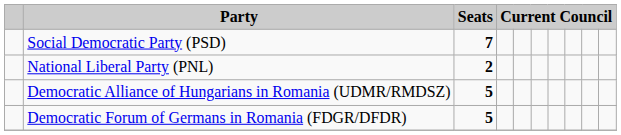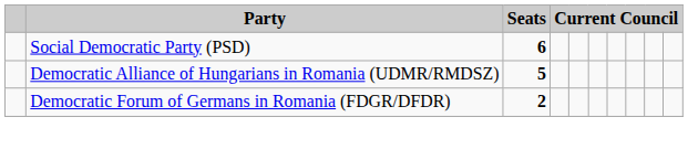 <table class="wikitable">
 <tr>
 <th style="background:#ccc">   </th>
 <th style="background:#ccc">Party</th>
 <th style="background:#ccc">Seats</th>
 <th style="background:#ccc" colspan="7">Current Council</th>
 </tr>
 <tr>
 <td>  </td>
 <td><a href='#'>Social Democratic Party</a> (PSD)</td>
-<td style="text-align: right"><strong>7</strong></td>
+<td style="text-align: right"><strong>6</strong></td>
 <td>  </td>
 <td>  </td>
 <td>  </td>
 <td>  </td>
 <td>  </td>
 <td>  </td>
 <td>  </td>
-</tr>
-<tr>
-<td>  </td>
-<td><a href='#'>National Liberal Party</a> (PNL)</td>
-<td style="text-align: right"><strong>2</strong></td>
-<td>  </td>
-<td>  </td>
-<td> </td>
-<td> </td>
-<td> </td>
-<td> </td>
-<td> </td>
 </tr>
 <tr>
 <td>  </td>
 <td><a href='#'>Democratic Alliance of Hungarians in Romania</a> (UDMR/RMDSZ)</td>
 <td style="text-align: right"><strong>5</strong></td>
 <td>  </td>
 <td>  </td>
 <td> </td>
 <td> </td>
 <td> </td>
 <td> </td>
 <td> </td>
 </tr>
 <tr>
 <td>  </td>
 <td><a href='#'>Democratic Forum of Germans in Romania</a> (FDGR/DFDR)</td>
-<td style="text-align: right"><strong>5</strong></td>
+<td style="text-align: right"><strong>2</strong></td>
 <td>  </td>
 <td>  </td>
 <td> </td>
 <td> </td>
 <td> </td>
 <td> </td>
 <td> </td>
 </tr>
 <tr>
 </tr>
 </table>
